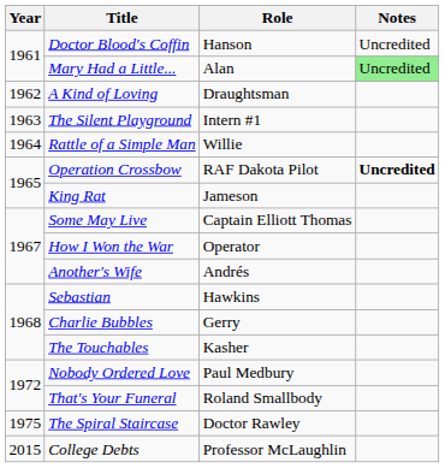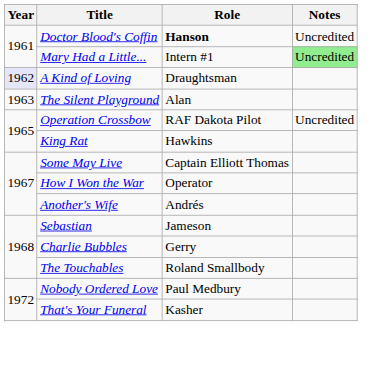 <table class="wikitable">
 <tr>
 <th>Year</th>
 <th>Title</th>
 <th>Role</th>
 <th>Notes</th>
 </tr>
 <tr>
 <td rowspan=2>1961</td>
 <td><em><a href='#'>Doctor Blood's Coffin</a></em></td>
-<td>Hanson</td>
+<td><strong>Hanson</strong></td>
 <td>Uncredited</td>
 </tr>
 <tr>
 <td><em><a href='#'>Mary Had a Little...</a></em></td>
-<td>Alan</td>
+<td>Intern #1</td>
 <td style="background: lightgreen;">Uncredited</td>
 </tr>
 <tr>
-<td>1962</td>
+<td style="background: lavender;">1962</td>
 <td><em><a href='#'>A Kind of Loving</a></em></td>
 <td>Draughtsman</td>
 <td></td>
 </tr>
 <tr>
 <td>1963</td>
 <td><em><a href='#'>The Silent Playground</a></em></td>
-<td>Intern #1</td>
-<td></td>
-</tr>
-<tr>
-<td>1964</td>
-<td><em><a href='#'>Rattle of a Simple Man</a></em></td>
-<td>Willie</td>
+<td>Alan</td>
 <td></td>
 </tr>
 <tr>
 <td rowspan=2>1965</td>
 <td><em><a href='#'>Operation Crossbow</a></em></td>
 <td>RAF Dakota Pilot</td>
-<td><strong>Uncredited</strong></td>
+<td>Uncredited</td>
 </tr>
 <tr>
 <td><em><a href='#'>King Rat</a></em></td>
-<td>Jameson</td>
+<td>Hawkins</td>
 <td></td>
 </tr>
 <tr>
 <td rowspan=3>1967</td>
 <td><em><a href='#'>Some May Live</a></em></td>
 <td>Captain Elliott Thomas</td>
 <td></td>
 </tr>
 <tr>
 <td><em><a href='#'>How I Won the War</a></em></td>
 <td>Operator</td>
 <td></td>
 </tr>
 <tr>
 <td><em><a href='#'>Another's Wife</a></em></td>
 <td>Andrés</td>
 <td></td>
 </tr>
 <tr>
 <td rowspan=3>1968</td>
 <td><em><a href='#'>Sebastian</a></em></td>
-<td>Hawkins</td>
+<td>Jameson</td>
 <td></td>
 </tr>
 <tr>
 <td><em><a href='#'>Charlie Bubbles</a></em></td>
 <td>Gerry</td>
 <td></td>
 </tr>
 <tr>
 <td><em><a href='#'>The Touchables</a></em></td>
-<td>Kasher</td>
+<td>Roland Smallbody</td>
 <td></td>
 </tr>
 <tr>
 <td rowspan=2>1972</td>
 <td><em><a href='#'>Nobody Ordered Love</a></em></td>
 <td>Paul Medbury</td>
 <td></td>
 </tr>
 <tr>
 <td><em><a href='#'>That's Your Funeral</a></em></td>
-<td>Roland Smallbody</td>
-<td></td>
-</tr>
-<tr>
-<td>1975</td>
-<td><em><a href='#'>The Spiral Staircase</a></em></td>
-<td>Doctor Rawley</td>
-<td></td>
-</tr>
-<tr>
-<td>2015</td>
-<td><em>College Debts</em></td>
-<td>Professor McLaughlin</td>
+<td>Kasher</td>
 <td></td>
 </tr>
 </table>
